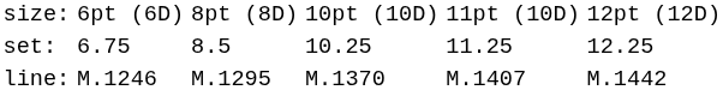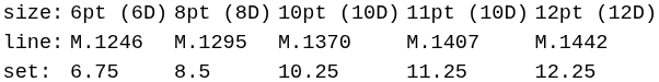 <table style="margin-left:40px;">
 <tr>
 <td>size:</td>
 <td>6pt (6D)</td>
 <td>8pt (8D)</td>
 <td>10pt (10D)</td>
 <td>11pt (10D)</td>
 <td>12pt (12D)</td>
 </tr>
 <tr>
+<td>line:</td>
+<td>M.1246</td>
+<td>M.1295</td>
+<td>M.1370</td>
+<td>M.1407</td>
+<td>M.1442</td>
+</tr>
+<tr>
 <td>set:</td>
 <td>6.75</td>
 <td>8.5</td>
 <td>10.25</td>
 <td>11.25</td>
 <td>12.25</td>
 </tr>
-<tr>
-<td>line:</td>
-<td>M.1246</td>
-<td>M.1295</td>
-<td>M.1370</td>
-<td>M.1407</td>
-<td>M.1442</td>
-</tr>
 </table>
